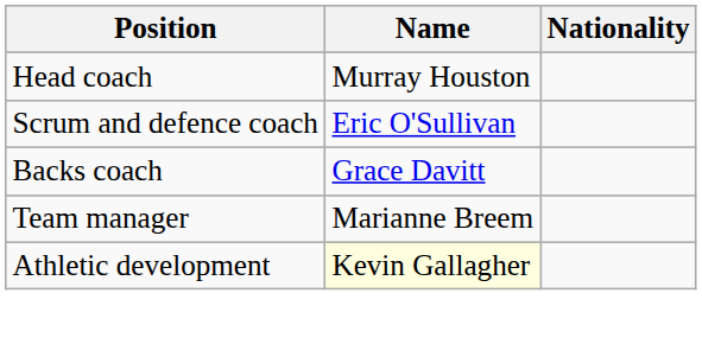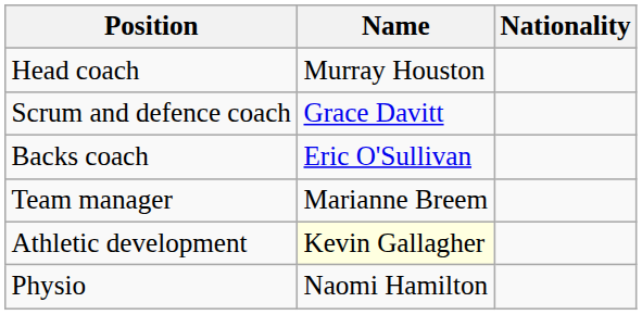 <table class="wikitable">
 <tr>
 <th>Position</th>
 <th>Name</th>
 <th>Nationality</th>
 </tr>
 <tr>
 <td>Head coach</td>
 <td>Murray Houston</td>
 <td></td>
 </tr>
 <tr>
 <td>Scrum and defence coach</td>
-<td><a href='#'>Eric O'Sullivan</a></td>
+<td><a href='#'>Grace Davitt</a></td>
 <td></td>
 </tr>
 <tr>
 <td>Backs coach</td>
-<td><a href='#'>Grace Davitt</a></td>
+<td><a href='#'>Eric O'Sullivan</a></td>
 <td></td>
 </tr>
 <tr>
 <td>Team manager</td>
 <td>Marianne Breem</td>
 <td></td>
 </tr>
 <tr>
 <td>Athletic development</td>
 <td style="background: lightyellow;">Kevin Gallagher</td>
 <td></td>
 </tr>
+<tr>
+<td>Physio</td>
+<td>Naomi Hamilton</td>
+<td></td>
+</tr>
 </table>
